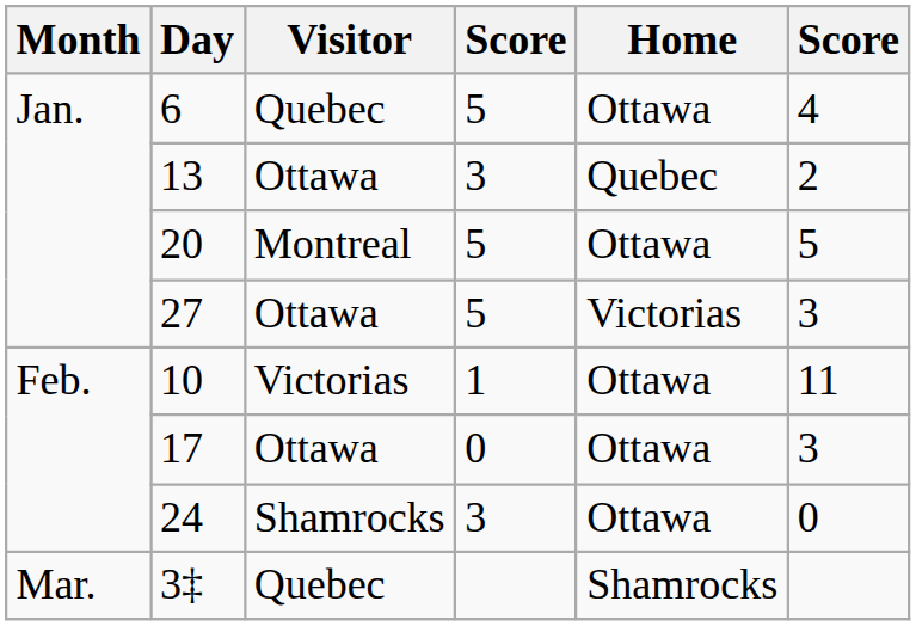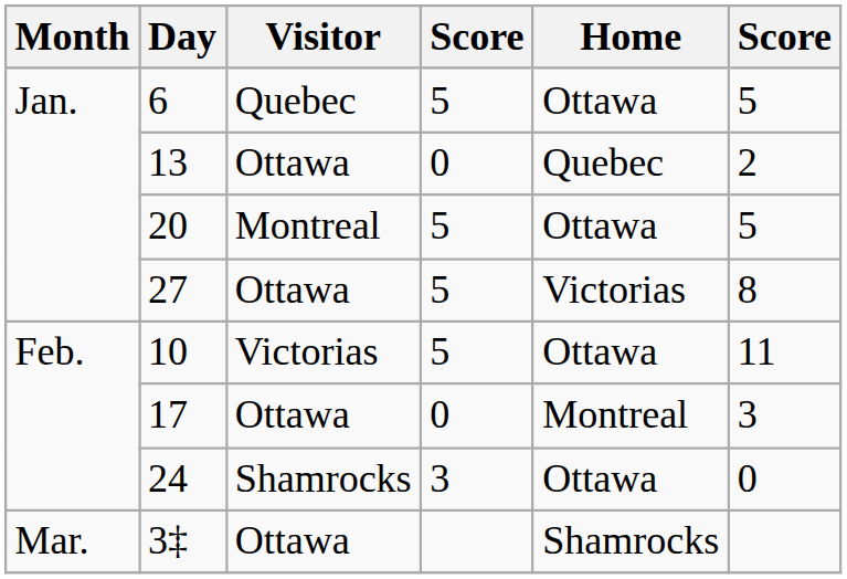 <table class="wikitable">
 <tr>
 <th>Month</th>
 <th>Day</th>
 <th>Visitor</th>
 <th>Score</th>
 <th>Home</th>
 <th>Score</th>
 </tr>
 <tr>
 <td rowspan=4 valign=top>Jan.</td>
 <td>6</td>
 <td>Quebec</td>
 <td>5</td>
 <td>Ottawa</td>
-<td>4</td>
+<td>5</td>
 </tr>
 <tr>
 <td>13</td>
 <td>Ottawa</td>
-<td>3</td>
+<td>0</td>
 <td>Quebec</td>
 <td>2</td>
 </tr>
 <tr>
 <td>20</td>
 <td>Montreal</td>
 <td>5</td>
 <td>Ottawa</td>
 <td>5</td>
 </tr>
 <tr>
 <td>27</td>
 <td>Ottawa</td>
 <td>5</td>
 <td>Victorias</td>
-<td>3</td>
+<td>8</td>
 </tr>
 <tr>
 <td rowspan=3 valign=top>Feb.</td>
 <td>10</td>
 <td>Victorias</td>
-<td>1</td>
+<td>5</td>
 <td>Ottawa</td>
 <td>11</td>
 </tr>
 <tr>
 <td>17</td>
 <td>Ottawa</td>
 <td>0</td>
-<td>Ottawa</td>
+<td>Montreal</td>
 <td>3</td>
 </tr>
 <tr>
 <td>24</td>
 <td>Shamrocks</td>
 <td>3</td>
 <td>Ottawa</td>
 <td>0</td>
 </tr>
 <tr>
 <td valign=top>Mar.</td>
 <td>3‡</td>
-<td>Quebec</td>
+<td>Ottawa</td>
 <td></td>
 <td>Shamrocks</td>
 <td></td>
 </tr>
 <tr>
 </tr>
 </table>
